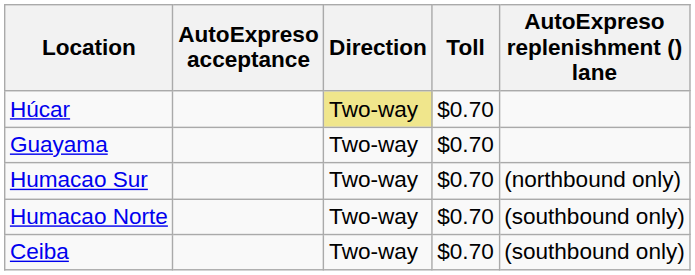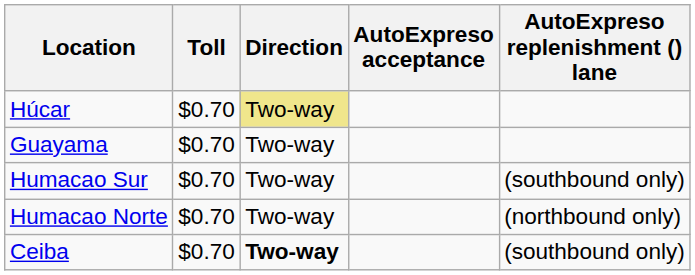 <table class=wikitable>
 <tr>
 <th>Location</th>
+<th>Toll</th>
+<th>Direction</th>
 <th>AutoExpreso <br> acceptance</th>
-<th>Direction</th>
-<th>Toll</th>
 <th>AutoExpreso <br> replenishment () <br> lane</th>
 </tr>
 <tr>
 <td><a href='#'>Húcar</a></td>
+<td>$0.70</td>
+<td style="background: khaki;">Two-way</td>
 <td></td>
-<td style="background: khaki;">Two-way</td>
-<td>$0.70</td>
 <td></td>
 </tr>
 <tr>
 <td><a href='#'>Guayama</a></td>
+<td>$0.70</td>
+<td>Two-way</td>
 <td></td>
-<td>Two-way</td>
-<td>$0.70</td>
 <td></td>
 </tr>
 <tr>
 <td><a href='#'>Humacao Sur</a></td>
+<td>$0.70</td>
+<td>Two-way</td>
 <td></td>
+<td> (southbound only)</td>
+</tr>
+<tr>
+<td><a href='#'>Humacao Norte</a></td>
+<td>$0.70</td>
 <td>Two-way</td>
-<td>$0.70</td>
+<td></td>
 <td> (northbound only)</td>
 </tr>
 <tr>
-<td><a href='#'>Humacao Norte</a></td>
+<td><a href='#'>Ceiba</a></td>
+<td>$0.70</td>
+<td><strong>Two-way</strong></td>
 <td></td>
-<td>Two-way</td>
-<td>$0.70</td>
-<td> (southbound only)</td>
-</tr>
-<tr>
-<td><a href='#'>Ceiba</a></td>
-<td></td>
-<td>Two-way</td>
-<td>$0.70</td>
 <td> (southbound only)</td>
 </tr>
 </table>
